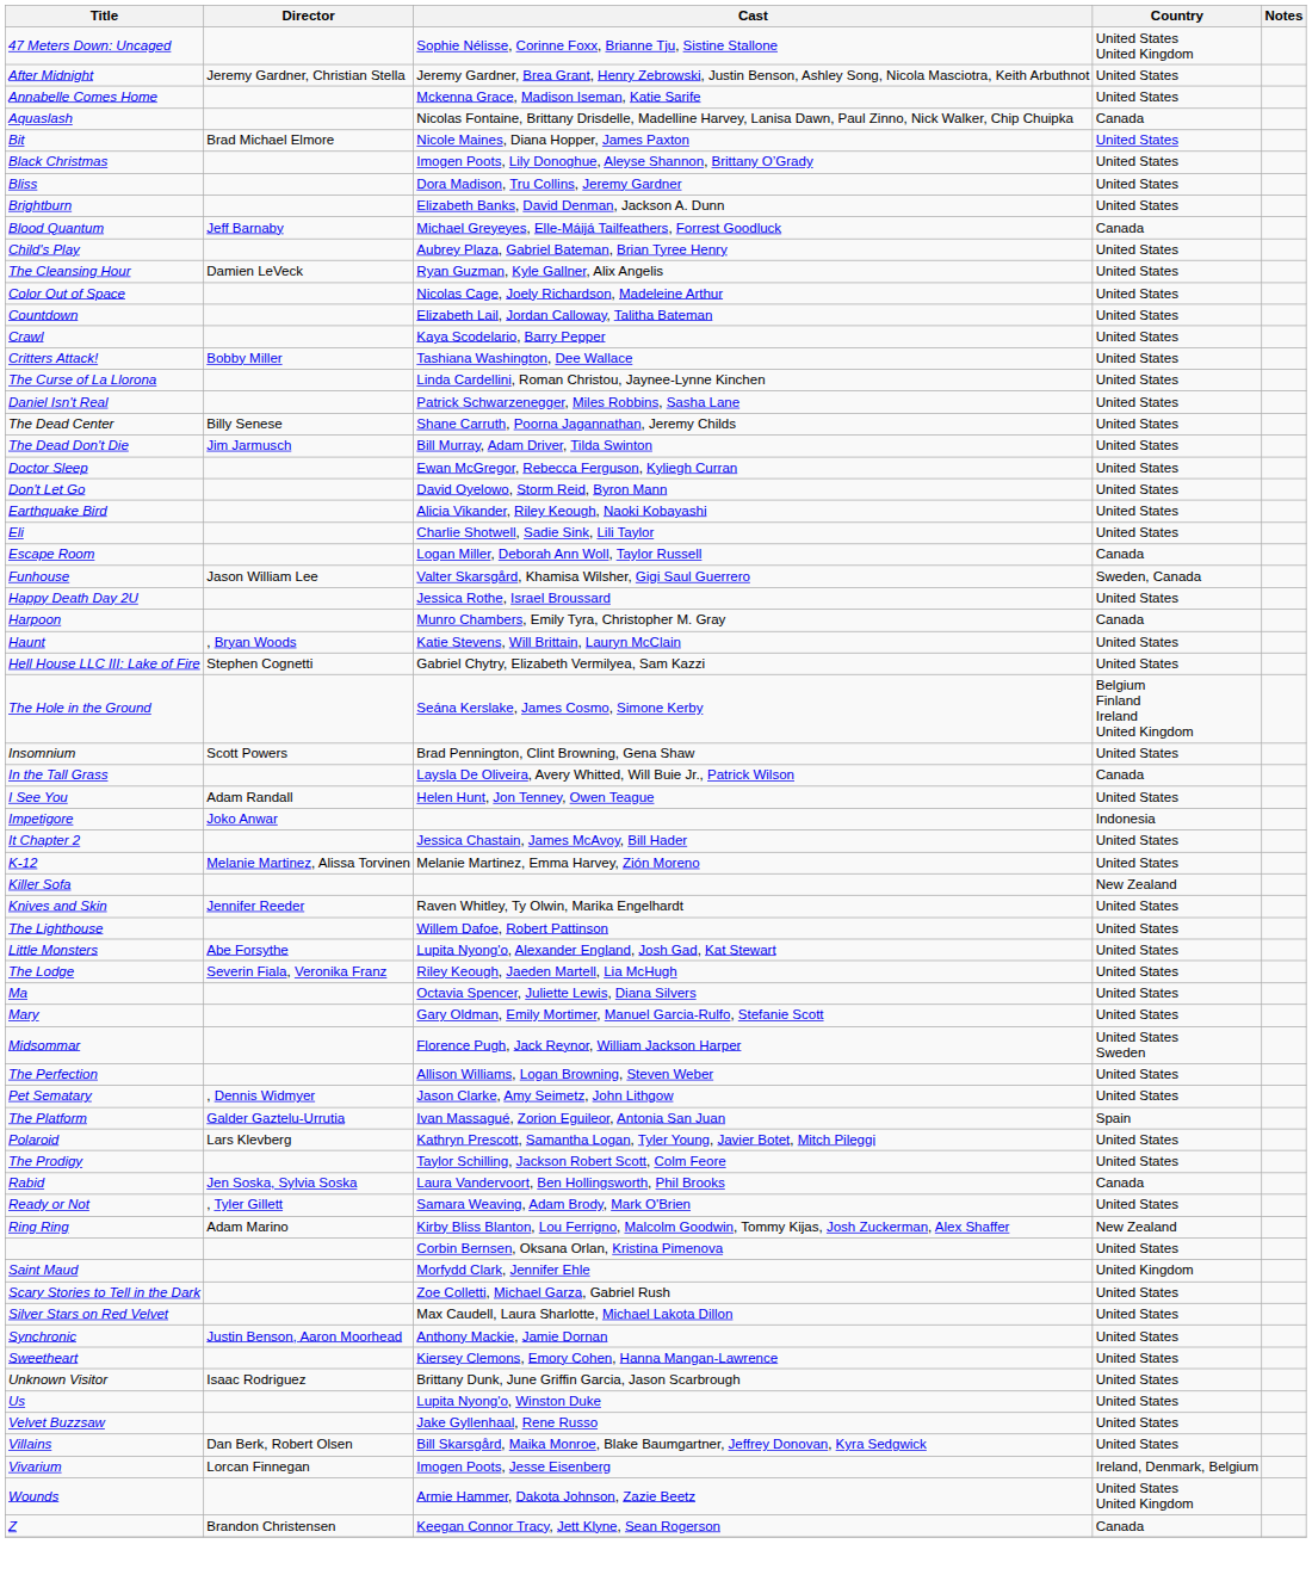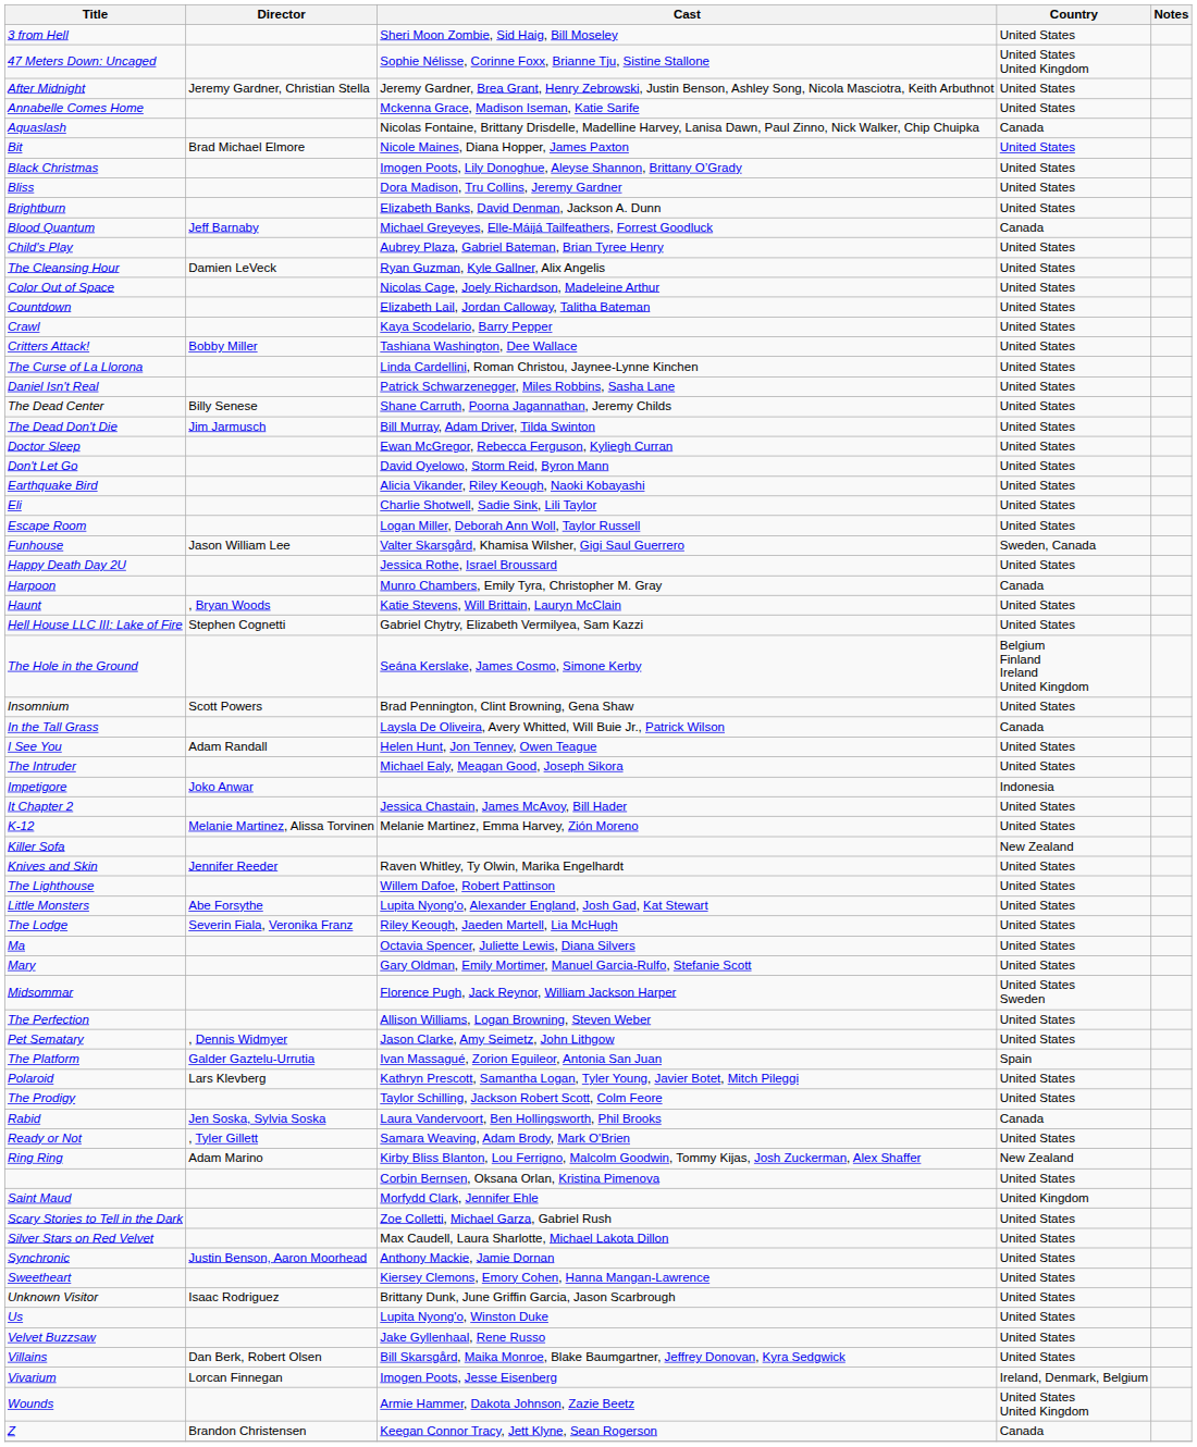 <table class="wikitable sortable">
 <tr>
 <th scope="col">Title</th>
 <th scope="col">Director</th>
 <th scope="col" class="unsortable">Cast</th>
 <th scope="col">Country</th>
 <th scope="col" class="unsortable">Notes</th>
+</tr>
+<tr>
+<td><em><a href='#'>3 from Hell</a></em></td>
+<td></td>
+<td><a href='#'>Sheri Moon Zombie</a>, <a href='#'>Sid Haig</a>, <a href='#'>Bill Moseley</a></td>
+<td>United States</td>
+<td style="text-align:center;"></td>
 </tr>
 <tr>
 <td><em><a href='#'>47 Meters Down: Uncaged</a></em></td>
 <td></td>
 <td><a href='#'>Sophie Nélisse</a>, <a href='#'>Corinne Foxx</a>, <a href='#'>Brianne Tju</a>, <a href='#'>Sistine Stallone</a></td>
 <td>United States<br>United Kingdom</td>
 <td style="text-align:center;"></td>
 </tr>
 <tr>
 <td><em><a href='#'>After Midnight</a></em></td>
 <td>Jeremy Gardner, Christian Stella</td>
 <td>Jeremy Gardner, <a href='#'>Brea Grant</a>, <a href='#'>Henry Zebrowski</a>, Justin Benson, Ashley Song, Nicola Masciotra, Keith Arbuthnot</td>
 <td>United States</td>
 <td style="text-align:center;"></td>
 </tr>
 <tr>
 <td><em><a href='#'>Annabelle Comes Home</a></em></td>
 <td></td>
 <td><a href='#'>Mckenna Grace</a>, <a href='#'>Madison Iseman</a>, <a href='#'>Katie Sarife</a></td>
 <td>United States</td>
 <td style="text-align:center;"></td>
 </tr>
 <tr>
 <td><em><a href='#'>Aquaslash</a></em></td>
 <td></td>
 <td>Nicolas Fontaine, Brittany Drisdelle, Madelline Harvey, Lanisa Dawn, Paul Zinno, Nick Walker, Chip Chuipka</td>
 <td>Canada</td>
 <td></td>
 </tr>
 <tr>
 <td><em><a href='#'>Bit</a></em></td>
 <td>Brad Michael Elmore</td>
 <td><a href='#'>Nicole Maines</a>, Diana Hopper, <a href='#'>James Paxton</a></td>
 <td><a href='#'>United States</a></td>
 <td></td>
 </tr>
 <tr>
 <td><em><a href='#'>Black Christmas</a></em></td>
 <td></td>
 <td><a href='#'>Imogen Poots</a>, <a href='#'>Lily Donoghue</a>, <a href='#'>Aleyse Shannon</a>, <a href='#'>Brittany O’Grady</a></td>
 <td>United States</td>
 <td style="text-align:center;"></td>
 </tr>
 <tr>
 <td><em><a href='#'>Bliss</a></em></td>
 <td></td>
 <td><a href='#'>Dora Madison</a>, <a href='#'>Tru Collins</a>, <a href='#'>Jeremy Gardner</a></td>
 <td>United States</td>
 <td style="text-align:center;"></td>
 </tr>
 <tr>
 <td><em><a href='#'>Brightburn</a></em></td>
 <td></td>
 <td><a href='#'>Elizabeth Banks</a>, <a href='#'>David Denman</a>, Jackson A. Dunn</td>
 <td>United States</td>
 <td style="text-align:center;"></td>
 </tr>
 <tr>
 <td><em><a href='#'>Blood Quantum</a></em></td>
 <td><a href='#'>Jeff Barnaby</a></td>
 <td><a href='#'>Michael Greyeyes</a>, <a href='#'>Elle-Máijá Tailfeathers</a>, <a href='#'>Forrest Goodluck</a></td>
 <td>Canada</td>
 <td style="text-align:center;"></td>
 </tr>
 <tr>
 <td><em><a href='#'>Child's Play</a></em></td>
 <td></td>
 <td><a href='#'>Aubrey Plaza</a>, <a href='#'>Gabriel Bateman</a>, <a href='#'>Brian Tyree Henry</a></td>
 <td>United States</td>
 <td style="text-align:center;"></td>
 </tr>
 <tr>
 <td><em><a href='#'>The Cleansing Hour</a></em></td>
 <td>Damien LeVeck</td>
 <td><a href='#'>Ryan Guzman</a>, <a href='#'>Kyle Gallner</a>, Alix Angelis</td>
 <td>United States</td>
 <td style="text-align:center;"></td>
 </tr>
 <tr>
 <td><em><a href='#'>Color Out of Space</a></em></td>
 <td></td>
 <td><a href='#'>Nicolas Cage</a>, <a href='#'>Joely Richardson</a>, <a href='#'>Madeleine Arthur</a></td>
 <td>United States</td>
 <td style="text-align:center;"></td>
 </tr>
 <tr>
 <td><em><a href='#'>Countdown</a></em></td>
 <td></td>
 <td><a href='#'>Elizabeth Lail</a>, <a href='#'>Jordan Calloway</a>, <a href='#'>Talitha Bateman</a></td>
 <td>United States</td>
 <td style="text-align:center;"></td>
 </tr>
 <tr>
 <td><em><a href='#'>Crawl</a></em></td>
 <td></td>
 <td><a href='#'>Kaya Scodelario</a>, <a href='#'>Barry Pepper</a></td>
 <td>United States</td>
 <td style="text-align:center;"></td>
 </tr>
 <tr>
 <td><em><a href='#'>Critters Attack!</a></em></td>
 <td><a href='#'>Bobby Miller</a></td>
 <td><a href='#'>Tashiana Washington</a>, <a href='#'>Dee Wallace</a></td>
 <td>United States</td>
 <td style="text-align:center;"></td>
 </tr>
 <tr>
 <td><em><a href='#'>The Curse of La Llorona</a></em></td>
 <td></td>
 <td><a href='#'>Linda Cardellini</a>, Roman Christou, Jaynee-Lynne Kinchen</td>
 <td>United States</td>
 <td style="text-align:center;"></td>
 </tr>
 <tr>
 <td><em><a href='#'>Daniel Isn't Real</a></em></td>
 <td></td>
 <td><a href='#'>Patrick Schwarzenegger</a>, <a href='#'>Miles Robbins</a>, <a href='#'>Sasha Lane</a></td>
 <td>United States</td>
 <td style="text-align:center;"></td>
 </tr>
 <tr>
 <td><em>The Dead Center</em></td>
 <td>Billy Senese</td>
 <td><a href='#'>Shane Carruth</a>, <a href='#'>Poorna Jagannathan</a>, Jeremy Childs</td>
 <td>United States</td>
 <td style="text-align:center;"></td>
 </tr>
 <tr>
 <td><em><a href='#'>The Dead Don't Die</a></em></td>
 <td><a href='#'>Jim Jarmusch</a></td>
 <td><a href='#'>Bill Murray</a>, <a href='#'>Adam Driver</a>, <a href='#'>Tilda Swinton</a></td>
 <td>United States</td>
 <td style="text-align:center;"></td>
 </tr>
 <tr>
 <td><em><a href='#'>Doctor Sleep</a></em></td>
 <td></td>
 <td><a href='#'>Ewan McGregor</a>, <a href='#'>Rebecca Ferguson</a>, <a href='#'>Kyliegh Curran</a></td>
 <td>United States</td>
 <td style="text-align:center;"></td>
 </tr>
 <tr>
 <td><em><a href='#'>Don't Let Go</a></em></td>
 <td></td>
 <td><a href='#'>David Oyelowo</a>, <a href='#'>Storm Reid</a>, <a href='#'>Byron Mann</a></td>
 <td>United States</td>
 <td style="text-align:center;"></td>
 </tr>
 <tr>
 <td><em><a href='#'>Earthquake Bird</a></em></td>
 <td></td>
 <td><a href='#'>Alicia Vikander</a>, <a href='#'>Riley Keough</a>, <a href='#'>Naoki Kobayashi</a></td>
 <td>United States</td>
 <td style="text-align:center;"></td>
 </tr>
 <tr>
 <td><em><a href='#'>Eli</a></em></td>
 <td></td>
 <td><a href='#'>Charlie Shotwell</a>, <a href='#'>Sadie Sink</a>, <a href='#'>Lili Taylor</a></td>
 <td>United States</td>
 <td style="text-align:center;"></td>
 </tr>
 <tr>
 <td><em><a href='#'>Escape Room</a></em></td>
 <td></td>
 <td><a href='#'>Logan Miller</a>, <a href='#'>Deborah Ann Woll</a>, <a href='#'>Taylor Russell</a></td>
-<td>Canada</td>
+<td>United States</td>
 <td style="text-align:center;"></td>
 </tr>
 <tr>
 <td><em><a href='#'>Funhouse</a></em></td>
 <td>Jason William Lee</td>
 <td><a href='#'>Valter Skarsgård</a>, Khamisa Wilsher, <a href='#'>Gigi Saul Guerrero</a></td>
 <td>Sweden, Canada</td>
 <td style="text-align:center;"></td>
 </tr>
 <tr>
 <td><em><a href='#'>Happy Death Day 2U</a></em></td>
 <td></td>
 <td><a href='#'>Jessica Rothe</a>, <a href='#'>Israel Broussard</a></td>
 <td>United States</td>
 <td style="text-align:center;"></td>
 </tr>
 <tr>
 <td><em><a href='#'>Harpoon</a></em></td>
 <td></td>
 <td><a href='#'>Munro Chambers</a>, Emily Tyra, Christopher M. Gray</td>
 <td>Canada</td>
 <td style="text-align:center;"></td>
 </tr>
 <tr>
 <td><em><a href='#'>Haunt</a></em></td>
 <td>, <a href='#'>Bryan Woods</a></td>
 <td><a href='#'>Katie Stevens</a>, <a href='#'>Will Brittain</a>, <a href='#'>Lauryn McClain</a></td>
 <td>United States</td>
 <td style="text-align:center;"></td>
 </tr>
 <tr>
 <td><em><a href='#'>Hell House LLC III: Lake of Fire</a></em></td>
 <td>Stephen Cognetti</td>
 <td>Gabriel Chytry, Elizabeth Vermilyea, Sam Kazzi</td>
 <td>United States</td>
 <td style="text-align:center;"></td>
 </tr>
 <tr>
 <td><em><a href='#'>The Hole in the Ground</a></em></td>
 <td></td>
 <td><a href='#'>Seána Kerslake</a>, <a href='#'>James Cosmo</a>, <a href='#'>Simone Kerby</a></td>
 <td>Belgium<br>Finland<br>Ireland<br>United Kingdom</td>
 <td style="text-align:center;"></td>
 </tr>
 <tr>
 <td><em>Insomnium</em></td>
 <td>Scott Powers</td>
 <td>Brad Pennington, Clint Browning, Gena Shaw</td>
 <td>United States</td>
 <td style="text-align:center;"></td>
 </tr>
 <tr>
 <td><em><a href='#'>In the Tall Grass</a></em></td>
 <td></td>
 <td><a href='#'>Laysla De Oliveira</a>, Avery Whitted, Will Buie Jr., <a href='#'>Patrick Wilson</a></td>
 <td>Canada</td>
 <td style="text-align:center;"></td>
 </tr>
 <tr>
 <td><em><a href='#'>I See You</a></em></td>
 <td>Adam Randall</td>
 <td><a href='#'>Helen Hunt</a>, <a href='#'>Jon Tenney</a>, <a href='#'>Owen Teague</a></td>
+<td>United States</td>
+<td style="text-align:center;"></td>
+</tr>
+<tr>
+<td><em><a href='#'>The Intruder</a></em></td>
+<td></td>
+<td><a href='#'>Michael Ealy</a>, <a href='#'>Meagan Good</a>, <a href='#'>Joseph Sikora</a></td>
 <td>United States</td>
 <td style="text-align:center;"></td>
 </tr>
 <tr>
 <td><em><a href='#'>Impetigore</a></em></td>
 <td><a href='#'>Joko Anwar</a></td>
 <td></td>
 <td>Indonesia</td>
 <td style="text-align:center;"></td>
 </tr>
 <tr>
 <td><em><a href='#'>It Chapter 2</a></em></td>
 <td></td>
 <td><a href='#'>Jessica Chastain</a>, <a href='#'>James McAvoy</a>, <a href='#'>Bill Hader</a></td>
 <td>United States</td>
 <td style="text-align:center;"></td>
 </tr>
 <tr>
 <td><em><a href='#'>K-12</a></em></td>
 <td><a href='#'>Melanie Martinez</a>, Alissa Torvinen</td>
 <td>Melanie Martinez, Emma Harvey, <a href='#'>Zión Moreno</a></td>
 <td>United States</td>
 <td></td>
 </tr>
 <tr>
 <td><em><a href='#'>Killer Sofa</a></em></td>
 <td></td>
 <td></td>
 <td>New Zealand</td>
 <td></td>
 </tr>
 <tr>
 <td><em><a href='#'>Knives and Skin</a></em></td>
 <td><a href='#'>Jennifer Reeder</a></td>
 <td>Raven Whitley, Ty Olwin, Marika Engelhardt</td>
 <td>United States</td>
 <td style="text-align:center;"></td>
 </tr>
 <tr>
 <td><em><a href='#'>The Lighthouse</a></em></td>
 <td></td>
 <td><a href='#'>Willem Dafoe</a>, <a href='#'>Robert Pattinson</a></td>
 <td>United States</td>
 <td style="text-align:center;"></td>
 </tr>
 <tr>
 <td><em><a href='#'>Little Monsters</a></em></td>
 <td><a href='#'>Abe Forsythe</a></td>
 <td><a href='#'>Lupita Nyong'o</a>, <a href='#'>Alexander England</a>, <a href='#'>Josh Gad</a>, <a href='#'>Kat Stewart</a></td>
 <td>United States</td>
 <td style="text-align:center;"></td>
 </tr>
 <tr>
 <td><em><a href='#'>The Lodge</a></em></td>
 <td><a href='#'>Severin Fiala</a>, <a href='#'>Veronika Franz</a></td>
 <td><a href='#'>Riley Keough</a>, <a href='#'>Jaeden Martell</a>, <a href='#'>Lia McHugh</a></td>
 <td>United States</td>
 <td style="text-align:center;"></td>
 </tr>
 <tr>
 <td><em><a href='#'>Ma</a></em></td>
 <td></td>
 <td><a href='#'>Octavia Spencer</a>, <a href='#'>Juliette Lewis</a>, <a href='#'>Diana Silvers</a></td>
 <td>United States</td>
 <td style="text-align:center;"></td>
 </tr>
 <tr>
 <td><em><a href='#'>Mary</a></em></td>
 <td></td>
 <td><a href='#'>Gary Oldman</a>, <a href='#'>Emily Mortimer</a>, <a href='#'>Manuel Garcia-Rulfo</a>, <a href='#'>Stefanie Scott</a></td>
 <td>United States</td>
 <td style="text-align:center;"></td>
 </tr>
 <tr>
 <td><em><a href='#'>Midsommar</a></em></td>
 <td></td>
 <td><a href='#'>Florence Pugh</a>, <a href='#'>Jack Reynor</a>, <a href='#'>William Jackson Harper</a></td>
 <td>United States<br>Sweden</td>
 <td style="text-align:center;"></td>
 </tr>
 <tr>
 <td><em><a href='#'>The Perfection</a></em></td>
 <td></td>
 <td><a href='#'>Allison Williams</a>, <a href='#'>Logan Browning</a>, <a href='#'>Steven Weber</a></td>
 <td>United States</td>
 <td style="text-align:center;"></td>
 </tr>
 <tr>
 <td><em><a href='#'>Pet Sematary</a></em></td>
 <td>, <a href='#'>Dennis Widmyer</a></td>
 <td><a href='#'>Jason Clarke</a>, <a href='#'>Amy Seimetz</a>, <a href='#'>John Lithgow</a></td>
 <td>United States</td>
 <td style="text-align:center;"></td>
 </tr>
 <tr>
 <td><em><a href='#'>The Platform</a></em></td>
 <td><a href='#'>Galder Gaztelu-Urrutia</a></td>
 <td><a href='#'>Ivan Massagué</a>, <a href='#'>Zorion Eguileor</a>, <a href='#'>Antonia San Juan</a></td>
 <td>Spain</td>
 <td style="text-align:center;"></td>
 </tr>
 <tr>
 <td><em><a href='#'>Polaroid</a></em></td>
 <td>Lars Klevberg</td>
 <td><a href='#'>Kathryn Prescott</a>, <a href='#'>Samantha Logan</a>, <a href='#'>Tyler Young</a>, <a href='#'>Javier Botet</a>, <a href='#'>Mitch Pileggi</a></td>
 <td>United States</td>
 <td style="text-align:center;"></td>
 </tr>
 <tr>
 <td><em><a href='#'>The Prodigy</a></em></td>
 <td></td>
 <td><a href='#'>Taylor Schilling</a>, <a href='#'>Jackson Robert Scott</a>, <a href='#'>Colm Feore</a></td>
 <td>United States</td>
 <td style="text-align:center;"></td>
 </tr>
 <tr>
 <td><em><a href='#'>Rabid</a></em></td>
 <td><a href='#'>Jen Soska, Sylvia Soska</a></td>
 <td><a href='#'>Laura Vandervoort</a>, <a href='#'>Ben Hollingsworth</a>, <a href='#'>Phil Brooks</a></td>
 <td>Canada</td>
 <td style="text-align:center;"></td>
 </tr>
 <tr>
 <td><em><a href='#'>Ready or Not</a></em></td>
 <td>, <a href='#'>Tyler Gillett</a></td>
 <td><a href='#'>Samara Weaving</a>, <a href='#'>Adam Brody</a>, <a href='#'>Mark O'Brien</a></td>
 <td>United States</td>
 <td style="text-align:center;"></td>
 </tr>
 <tr>
 <td><em><a href='#'>Ring Ring</a></em></td>
 <td>Adam Marino</td>
 <td><a href='#'>Kirby Bliss Blanton</a>, <a href='#'>Lou Ferrigno</a>, <a href='#'>Malcolm Goodwin</a>, Tommy Kijas, <a href='#'>Josh Zuckerman</a>, <a href='#'>Alex Shaffer</a></td>
 <td>New Zealand</td>
 <td></td>
 </tr>
 <tr>
 <td><em></em></td>
 <td></td>
 <td><a href='#'>Corbin Bernsen</a>, Oksana Orlan, <a href='#'>Kristina Pimenova</a></td>
 <td>United States</td>
 <td style="text-align:center;"></td>
 </tr>
 <tr>
 <td><em><a href='#'>Saint Maud</a></em></td>
 <td></td>
 <td><a href='#'>Morfydd Clark</a>, <a href='#'>Jennifer Ehle</a></td>
 <td>United Kingdom</td>
 <td style="text-align:center;"></td>
 </tr>
 <tr>
 <td><em><a href='#'>Scary Stories to Tell in the Dark</a></em></td>
 <td></td>
 <td><a href='#'>Zoe Colletti</a>, <a href='#'>Michael Garza</a>, Gabriel Rush</td>
 <td>United States</td>
 <td style="text-align:center;"></td>
 </tr>
 <tr>
 <td><em><a href='#'>Silver Stars on Red Velvet</a></em></td>
 <td></td>
 <td>Max Caudell, Laura Sharlotte, <a href='#'>Michael Lakota Dillon</a></td>
 <td>United States</td>
 <td style="text-align:center;"></td>
 </tr>
 <tr>
 <td><em><a href='#'>Synchronic</a></em></td>
 <td><a href='#'>Justin Benson, Aaron Moorhead</a></td>
 <td><a href='#'>Anthony Mackie</a>, <a href='#'>Jamie Dornan</a></td>
 <td>United States</td>
 <td style="text-align:center;"></td>
 </tr>
 <tr>
 <td><em><a href='#'>Sweetheart</a></em></td>
 <td></td>
 <td><a href='#'>Kiersey Clemons</a>, <a href='#'>Emory Cohen</a>, <a href='#'>Hanna Mangan-Lawrence</a></td>
 <td>United States</td>
 <td style="text-align:center;"></td>
 </tr>
 <tr>
 <td><em>Unknown Visitor</em></td>
 <td>Isaac Rodriguez</td>
 <td>Brittany Dunk, June Griffin Garcia, Jason Scarbrough</td>
 <td>United States</td>
 <td style="text-align:center;"></td>
 </tr>
 <tr>
 <td><em><a href='#'>Us</a></em></td>
 <td></td>
 <td><a href='#'>Lupita Nyong'o</a>, <a href='#'>Winston Duke</a></td>
 <td>United States</td>
 <td style="text-align:center;"></td>
 </tr>
 <tr>
 <td><em><a href='#'>Velvet Buzzsaw</a></em></td>
 <td></td>
 <td><a href='#'>Jake Gyllenhaal</a>, <a href='#'>Rene Russo</a></td>
 <td>United States</td>
 <td style="text-align:center;"></td>
 </tr>
 <tr>
 <td><em><a href='#'>Villains</a></em></td>
 <td>Dan Berk, Robert Olsen</td>
 <td><a href='#'>Bill Skarsgård</a>, <a href='#'>Maika Monroe</a>, Blake Baumgartner, <a href='#'>Jeffrey Donovan</a>, <a href='#'>Kyra Sedgwick</a></td>
 <td>United States</td>
 <td style="text-align:center;"></td>
 </tr>
 <tr>
 <td><em><a href='#'>Vivarium</a></em></td>
 <td>Lorcan Finnegan</td>
 <td><a href='#'>Imogen Poots</a>, <a href='#'>Jesse Eisenberg</a></td>
 <td>Ireland, Denmark, Belgium</td>
 <td style="text-align:center;"></td>
 </tr>
 <tr>
 <td><em><a href='#'>Wounds</a></em></td>
 <td></td>
 <td><a href='#'>Armie Hammer</a>, <a href='#'>Dakota Johnson</a>, <a href='#'>Zazie Beetz</a></td>
 <td>United States<br>United Kingdom</td>
 <td style="text-align:center;"></td>
 </tr>
 <tr>
 <td><em><a href='#'>Z</a></em></td>
 <td>Brandon Christensen</td>
 <td><a href='#'>Keegan Connor Tracy</a>, <a href='#'>Jett Klyne</a>, <a href='#'>Sean Rogerson</a></td>
 <td>Canada</td>
 <td style="text-align:center;"></td>
 </tr>
 <tr>
 </tr>
 </table>
